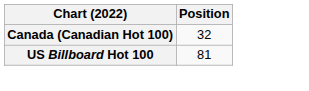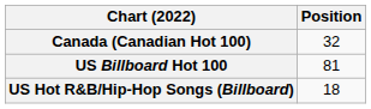 <table class="wikitable sortable plainrowheaders" style="text-align:center">
 <tr>
 <th scope="col">Chart (2022)</th>
 <th scope="col">Position</th>
 </tr>
 <tr>
 <th scope="row">Canada (Canadian Hot 100)</th>
 <td>32</td>
 </tr>
 <tr>
 <th scope="row">US <em>Billboard</em> Hot 100</th>
 <td>81</td>
 </tr>
+<tr>
+<th scope="row">US Hot R&B/Hip-Hop Songs (<em>Billboard</em>)</th>
+<td>18</td>
+</tr>
 </table>
